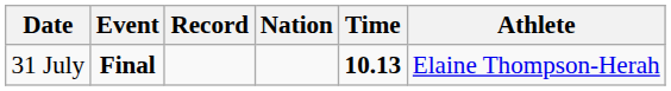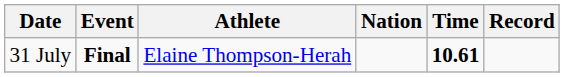 <table class="wikitable sortable" style=text-align:center>
 <tr>
 <th>Date</th>
 <th>Event</th>
-<th>Record</th>
+<th>Athlete</th>
 <th>Nation</th>
 <th>Time</th>
-<th>Athlete</th>
+<th>Record</th>
 </tr>
 <tr>
 <td>31 July</td>
 <td><strong>Final</strong></td>
+<td align=left><a href='#'>Elaine Thompson-Herah</a></td>
+<td align=left></td>
+<td><strong>10.61</strong></td>
 <td></td>
-<td align=left></td>
-<td><strong>10.13</strong></td>
-<td align=left><a href='#'>Elaine Thompson-Herah</a></td>
 </tr>
 </table>
